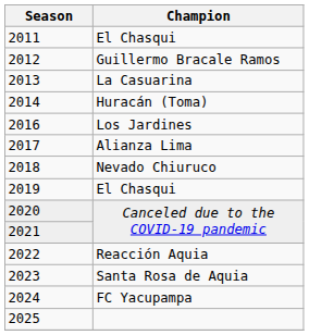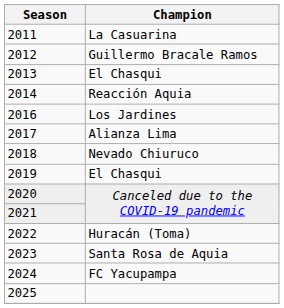 <table class="wikitable sortable">
 <tr>
 <th width=80px>Season</th>
 <th width=200px>Champion</th>
 </tr>
 <tr>
 <td>2011</td>
-<td>El Chasqui</td>
+<td>La Casuarina</td>
 </tr>
 <tr>
 <td>2012</td>
 <td>Guillermo Bracale Ramos</td>
 </tr>
 <tr>
 <td>2013</td>
-<td>La Casuarina</td>
+<td>El Chasqui</td>
 </tr>
 <tr>
 <td>2014</td>
-<td>Huracán (Toma)</td>
+<td>Reacción Aquia</td>
 </tr>
 <tr>
 <td>2016</td>
 <td>Los Jardines</td>
 </tr>
 <tr>
 <td>2017</td>
 <td>Alianza Lima</td>
 </tr>
 <tr>
 <td>2018</td>
 <td>Nevado Chiuruco</td>
 </tr>
 <tr>
 <td>2019</td>
 <td>El Chasqui</td>
 </tr>
 <tr bgcolor=#efefef>
 <td>2020</td>
 <td rowspan=2 colspan="1" align=center><em>Canceled due to the <a href='#'>COVID-19 pandemic</a></em></td>
 </tr>
 <tr bgcolor=#efefef>
 <td>2021</td>
 </tr>
 <tr>
 <td>2022</td>
-<td>Reacción Aquia</td>
+<td>Huracán (Toma)</td>
 </tr>
 <tr>
 <td>2023</td>
 <td>Santa Rosa de Aquia</td>
 </tr>
 <tr>
 <td>2024</td>
 <td>FC Yacupampa</td>
 </tr>
 <tr>
 <td>2025</td>
 <td></td>
 </tr>
 <tr>
 </tr>
 </table>
